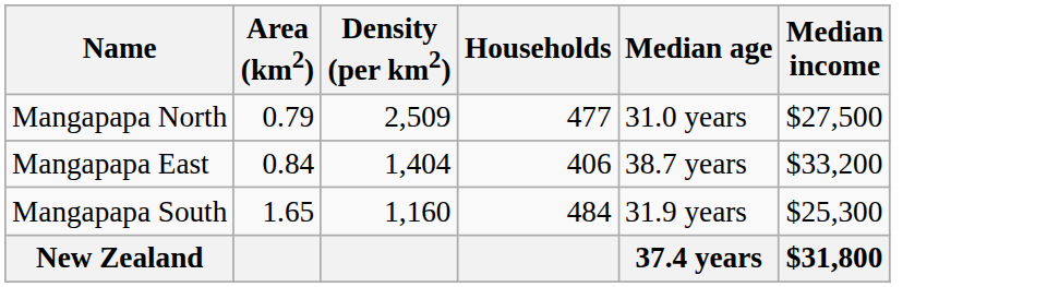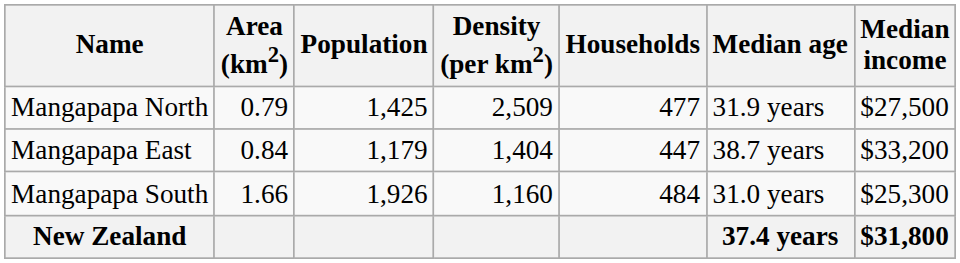 <table class="wikitable">
 <tr>
 <th>Name</th>
 <th>Area<br>(km<sup>2</sup>)</th>
+<th>Population</th>
 <th>Density<br>(per km<sup>2</sup>)</th>
 <th>Households</th>
 <th>Median age</th>
 <th>Median<br>income</th>
 </tr>
 <tr>
 <td>Mangapapa North</td>
 <td style="text-align:right;">0.79</td>
+<td style="text-align:right;">1,425</td>
 <td style="text-align:right;">2,509</td>
 <td style="text-align:right;">477</td>
-<td>31.0 years</td>
+<td>31.9 years</td>
 <td>$27,500</td>
 </tr>
 <tr>
 <td>Mangapapa East</td>
 <td style="text-align:right;">0.84</td>
+<td style="text-align:right;">1,179</td>
 <td style="text-align:right;">1,404</td>
-<td style="text-align:right;">406</td>
+<td style="text-align:right;">447</td>
 <td>38.7 years</td>
 <td>$33,200</td>
 </tr>
 <tr>
 <td>Mangapapa South</td>
-<td style="text-align:right;">1.65</td>
+<td style="text-align:right;">1.66</td>
+<td style="text-align:right;">1,926</td>
 <td style="text-align:right;">1,160</td>
 <td style="text-align:right;">484</td>
-<td>31.9 years</td>
+<td>31.0 years</td>
 <td>$25,300</td>
 </tr>
 <tr>
 <th>New Zealand</th>
 <th></th>
 <th></th>
 <th></th>
+<th></th>
 <th>37.4 years</th>
 <th style="text-align:left;">$31,800</th>
 </tr>
 </table>
